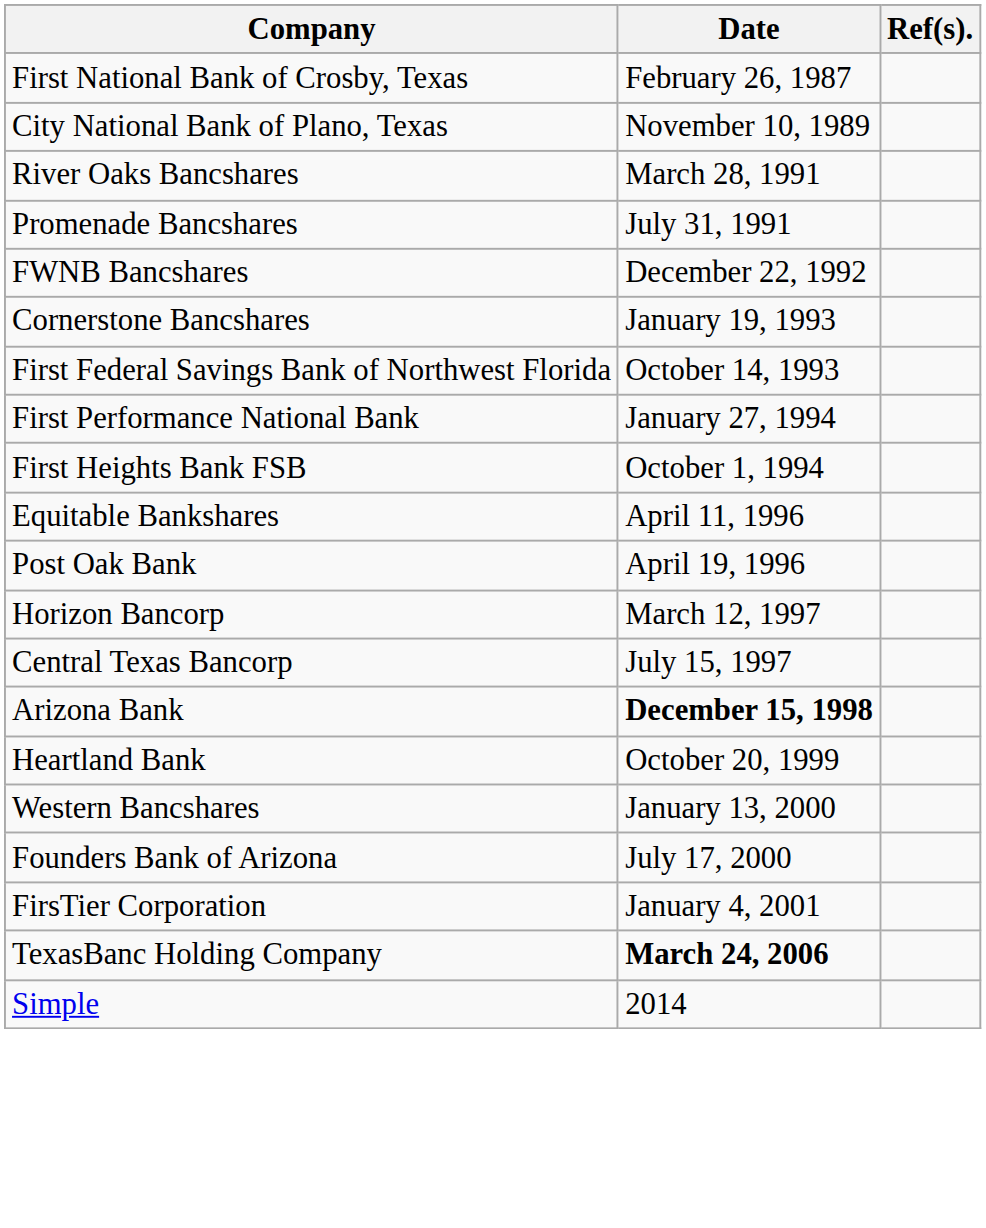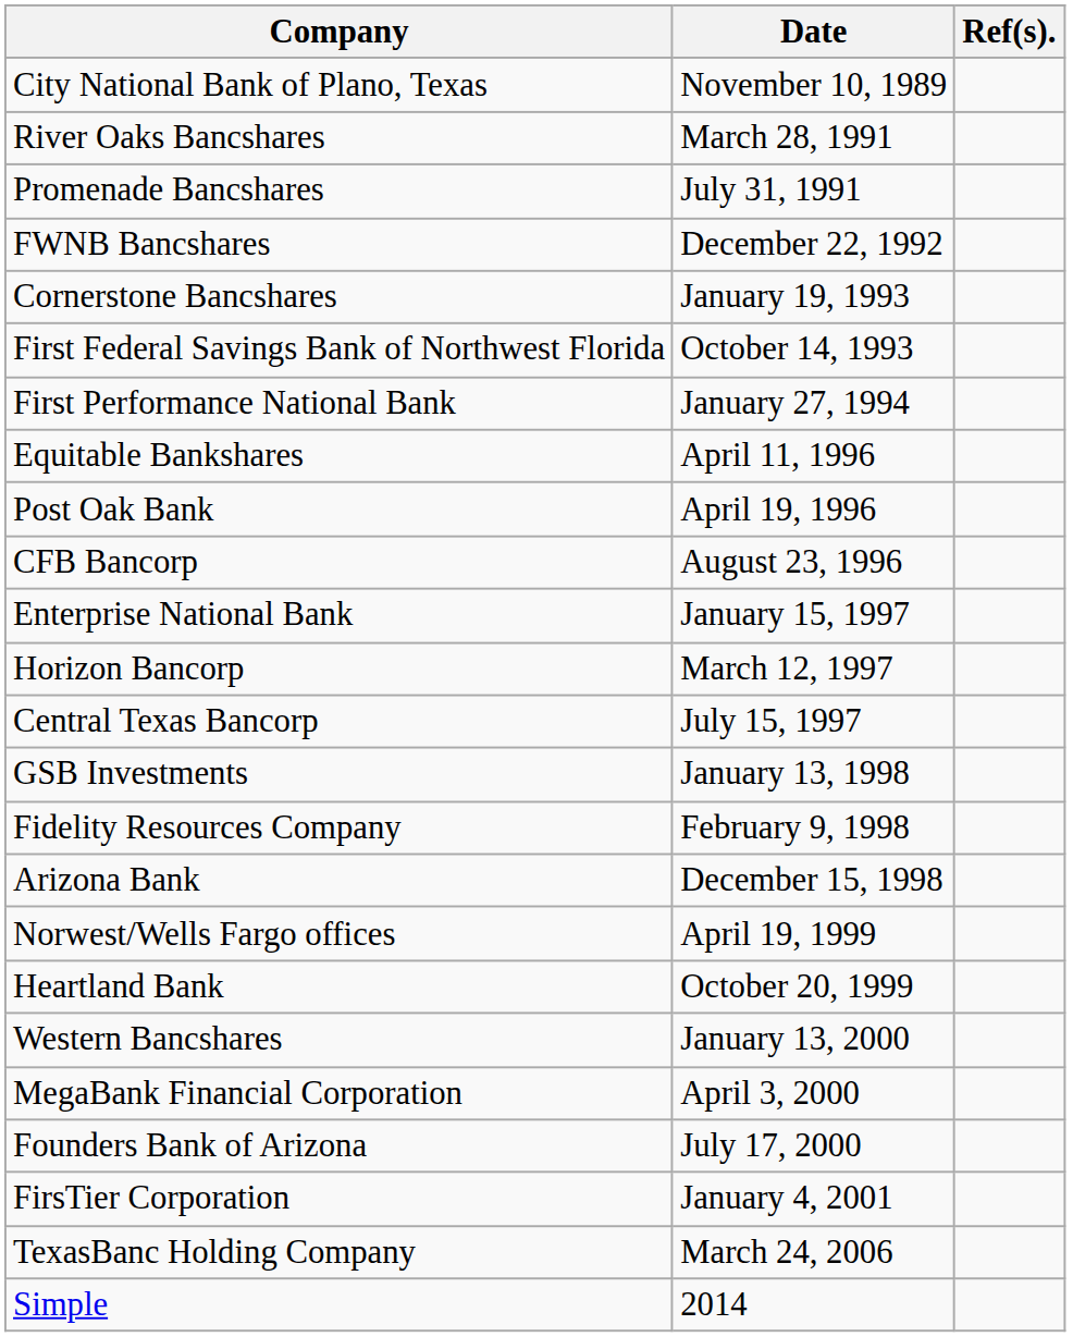 <table class="wikitable sortable">
 <tr>
 <th scope="col">Company</th>
 <th scope="col">Date</th>
 <th scope="col" class="unsortable">Ref(s).</th>
-</tr>
-<tr>
-<td>First National Bank of Crosby, Texas</td>
-<td>February 26, 1987</td>
-<td></td>
 </tr>
 <tr>
 <td>City National Bank of Plano, Texas</td>
 <td>November 10, 1989</td>
 <td></td>
 </tr>
 <tr>
 <td>River Oaks Bancshares</td>
 <td>March 28, 1991</td>
 <td></td>
 </tr>
 <tr>
 <td>Promenade Bancshares</td>
 <td>July 31, 1991</td>
 <td></td>
 </tr>
 <tr>
 <td>FWNB Bancshares</td>
 <td>December 22, 1992</td>
 <td></td>
 </tr>
 <tr>
 <td>Cornerstone Bancshares</td>
 <td>January 19, 1993</td>
 <td></td>
 </tr>
 <tr>
 <td>First Federal Savings Bank of Northwest Florida</td>
 <td>October 14, 1993</td>
 <td></td>
 </tr>
 <tr>
 <td>First Performance National Bank</td>
 <td>January 27, 1994</td>
 <td></td>
 </tr>
 <tr>
-<td>First Heights Bank FSB</td>
-<td>October 1, 1994</td>
-<td></td>
-</tr>
-<tr>
 <td>Equitable Bankshares</td>
 <td>April 11, 1996</td>
 <td></td>
 </tr>
 <tr>
 <td>Post Oak Bank</td>
 <td>April 19, 1996</td>
+<td></td>
+</tr>
+<tr>
+<td>CFB Bancorp</td>
+<td>August 23, 1996</td>
+<td></td>
+</tr>
+<tr>
+<td>Enterprise National Bank</td>
+<td>January 15, 1997</td>
 <td></td>
 </tr>
 <tr>
 <td>Horizon Bancorp</td>
 <td>March 12, 1997</td>
 <td></td>
 </tr>
 <tr>
 <td>Central Texas Bancorp</td>
 <td>July 15, 1997</td>
 <td></td>
 </tr>
 <tr>
+<td>GSB Investments</td>
+<td>January 13, 1998</td>
+<td></td>
+</tr>
+<tr>
+<td>Fidelity Resources Company</td>
+<td>February 9, 1998</td>
+<td></td>
+</tr>
+<tr>
 <td>Arizona Bank</td>
-<td><strong>December 15, 1998</strong></td>
+<td>December 15, 1998</td>
+<td></td>
+</tr>
+<tr>
+<td>Norwest/Wells Fargo offices</td>
+<td>April 19, 1999</td>
 <td></td>
 </tr>
 <tr>
 <td>Heartland Bank</td>
 <td>October 20, 1999</td>
 <td></td>
 </tr>
 <tr>
 <td>Western Bancshares</td>
 <td>January 13, 2000</td>
+<td></td>
+</tr>
+<tr>
+<td>MegaBank Financial Corporation</td>
+<td>April 3, 2000</td>
 <td></td>
 </tr>
 <tr>
 <td>Founders Bank of Arizona</td>
 <td>July 17, 2000</td>
 <td></td>
 </tr>
 <tr>
 <td>FirsTier Corporation</td>
 <td>January 4, 2001</td>
 <td></td>
 </tr>
 <tr>
 <td>TexasBanc Holding Company</td>
-<td><strong>March 24, 2006</strong></td>
+<td>March 24, 2006</td>
 <td></td>
 </tr>
 <tr>
 <td><a href='#'>Simple</a></td>
 <td>2014</td>
 <td></td>
 </tr>
 </table>
